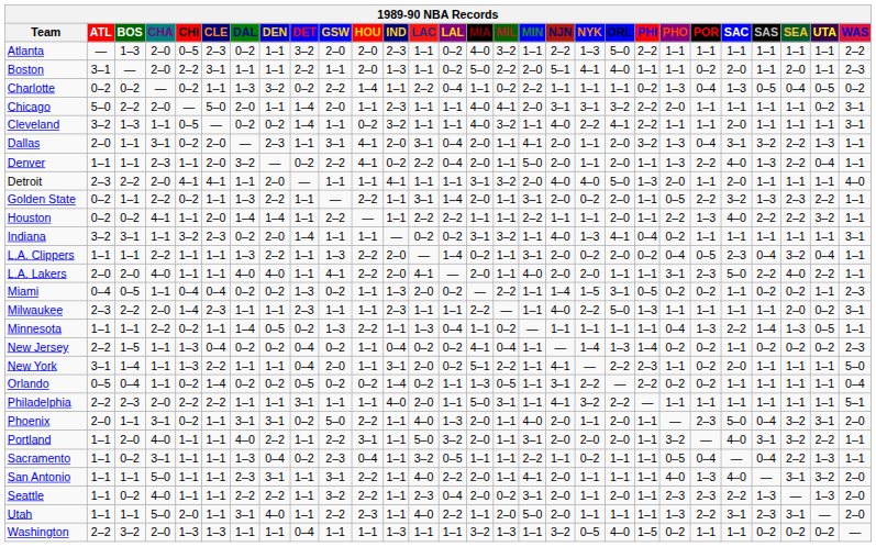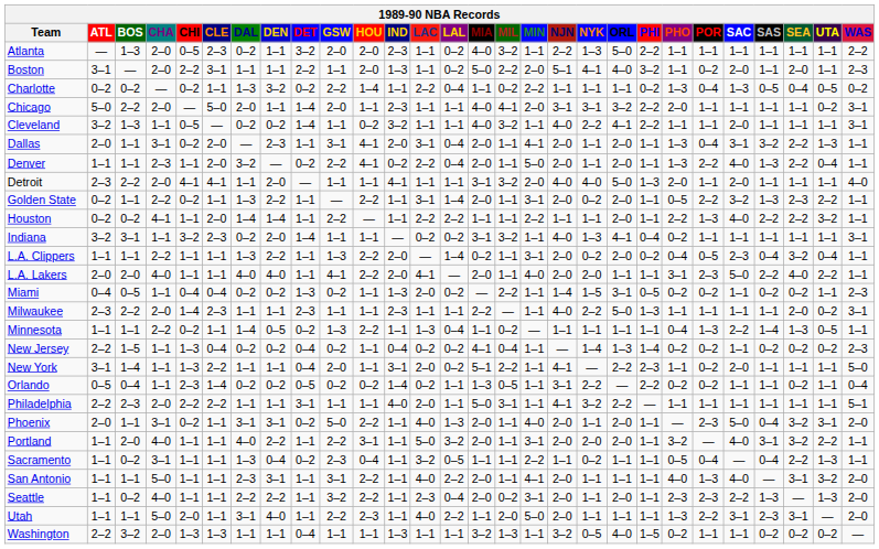 <table class="wikitable" style="font-size:95%; text-align:center;">
 <tr>
 <th colspan=28>1989-90 NBA Records</th>
 </tr>
 <tr>
 <th width=100>Team</th>
 <th style="background:#FF0000;color:#FFFFFF;width=35">ATL</th>
 <th style="background:#006400;color:#FFFFFF;width=35">BOS</th>
 <th style="background:#008080;color:#800080;width=35">CHA</th>
 <th style="background:#FF0000;color:#000000;width=35">CHI</th>
 <th style="background:#000080;color:#FF8C00;width=35">CLE</th>
 <th style="background:#008000;color:#00008B;width=35">DAL</th>
 <th style="background:#0000CD;color:#FFD700;width=35">DEN</th>
 <th style="background:#0000FF;color:#FF0000;width=35">DET</th>
 <th style="background:#0000FF;color:#FFD700;width=35">GSW</th>
 <th style="background:#FF0000;color:#FFD700;width=35">HOU</th>
 <th style="background:#000080;color:#FFD700;width=35">IND</th>
 <th style="background:#F9160D;color:#1A2E8B;width=35">LAC</th>
 <th style="background:#800080;color:#FFD700;width=35">LAL</th>
 <th style="background:#000000;color:#8B0000;width=35">MIA</th>
 <th style="background:#006400;color:#B22222;width=35">MIL</th>
 <th style="background:#0000FF;color:#228B22;width=35">MIN</th>
 <th style="background:#B0170C;color:#00056D;width=35">NJN</th>
 <th style="background:#0000FF;color:#FF8C00;width=35">NYK</th>
 <th style="background:#0000FF;color:#000000;width=35">ORL</th>
 <th style="background:#FF0000;color:#0000FF;width=35">PHI</th>
 <th style="background:#800080;color:#FF4500;width=35">PHO</th>
 <th style="background:#000000;color:#FF0000;width=35">POR</th>
 <th style="background:#0000FF;color:#FFFFFF;width=35">SAC</th>
 <th style="background:#000000;color:#C0C0C0;width=35">SAS</th>
 <th style="background:#005831;color:#FFC322;width=35">SEA</th>
 <th style="background:#36004A;color:#FFFF00;width=35">UTA</th>
 <th style="background:#DC143C;color:#0000CD;width=35">WAS</th>
 </tr>
 <tr>
 <td style="text-align:left;"><a href='#'>Atlanta</a></td>
 <td>—</td>
 <td>1–3</td>
 <td>2–0</td>
 <td>0–5</td>
 <td>2–3</td>
 <td>0–2</td>
 <td>1–1</td>
 <td>3–2</td>
 <td>2–0</td>
 <td>2–0</td>
 <td>2–3</td>
 <td>1–1</td>
 <td>0–2</td>
 <td>4–0</td>
 <td>3–2</td>
 <td>1–1</td>
 <td>2–2</td>
 <td>1–3</td>
 <td>5–0</td>
 <td>2–2</td>
 <td>1–1</td>
 <td>1–1</td>
 <td>1–1</td>
 <td>1–1</td>
 <td>1–1</td>
 <td>1–1</td>
 <td>2–2</td>
 </tr>
 <tr>
 <td style="text-align:left;"><a href='#'>Boston</a></td>
 <td>3–1</td>
 <td>—</td>
 <td>2–0</td>
 <td>2–2</td>
 <td>3–1</td>
 <td>1–1</td>
 <td>1–1</td>
 <td>2–2</td>
 <td>1–1</td>
 <td>2–0</td>
 <td>1–3</td>
 <td>1–1</td>
 <td>0–2</td>
 <td>5–0</td>
 <td>2–2</td>
 <td>2–0</td>
 <td>5–1</td>
 <td>4–1</td>
 <td>4–0</td>
-<td>1–1</td>
+<td>3–2</td>
 <td>1–1</td>
 <td>0–2</td>
 <td>2–0</td>
 <td>1–1</td>
 <td>2–0</td>
 <td>1–1</td>
 <td>2–3</td>
 </tr>
 <tr>
 <td style="text-align:left;"><a href='#'>Charlotte</a></td>
 <td>0–2</td>
 <td>0–2</td>
 <td>—</td>
 <td>0–2</td>
 <td>1–1</td>
 <td>1–3</td>
 <td>3–2</td>
 <td>0–2</td>
 <td>2–2</td>
 <td>1–4</td>
 <td>1–1</td>
 <td>2–2</td>
 <td>0–4</td>
 <td>1–1</td>
 <td>0–2</td>
 <td>2–2</td>
 <td>1–1</td>
 <td>1–1</td>
 <td>1–1</td>
 <td>0–2</td>
 <td>1–3</td>
 <td>0–4</td>
 <td>1–3</td>
 <td>0–5</td>
 <td>0–4</td>
 <td>0–5</td>
 <td>0–2</td>
 </tr>
 <tr>
 <td style="text-align:left;"><a href='#'>Chicago</a></td>
 <td>5–0</td>
 <td>2–2</td>
 <td>2–0</td>
 <td>—</td>
 <td>5–0</td>
 <td>2–0</td>
 <td>1–1</td>
 <td>1–4</td>
 <td>2–0</td>
 <td>1–1</td>
 <td>2–3</td>
 <td>1–1</td>
 <td>1–1</td>
 <td>4–0</td>
 <td>4–1</td>
 <td>2–0</td>
 <td>3–1</td>
 <td>3–1</td>
 <td>3–2</td>
 <td>2–2</td>
 <td>2–0</td>
 <td>1–1</td>
 <td>1–1</td>
 <td>1–1</td>
 <td>1–1</td>
 <td>0–2</td>
 <td>3–1</td>
 </tr>
 <tr>
 <td style="text-align:left;"><a href='#'>Cleveland</a></td>
 <td>3–2</td>
 <td>1–3</td>
 <td>1–1</td>
 <td>0–5</td>
 <td>—</td>
 <td>0–2</td>
 <td>0–2</td>
 <td>1–4</td>
 <td>1–1</td>
 <td>0–2</td>
 <td>3–2</td>
 <td>1–1</td>
 <td>1–1</td>
 <td>4–0</td>
 <td>3–2</td>
 <td>1–1</td>
 <td>4–0</td>
 <td>2–2</td>
 <td>4–1</td>
 <td>2–2</td>
 <td>1–1</td>
 <td>1–1</td>
 <td>2–0</td>
 <td>1–1</td>
 <td>1–1</td>
 <td>1–1</td>
 <td>3–1</td>
 </tr>
 <tr>
 <td style="text-align:left;"><a href='#'>Dallas</a></td>
 <td>2–0</td>
 <td>1–1</td>
 <td>3–1</td>
 <td>0–2</td>
 <td>2–0</td>
 <td>—</td>
 <td>2–3</td>
 <td>1–1</td>
 <td>3–1</td>
 <td>4–1</td>
 <td>2–0</td>
 <td>3–1</td>
 <td>0–4</td>
 <td>2–0</td>
 <td>1–1</td>
 <td>4–1</td>
 <td>2–0</td>
 <td>1–1</td>
 <td>2–0</td>
-<td>3–2</td>
+<td>1–1</td>
 <td>1–3</td>
 <td>0–4</td>
 <td>3–1</td>
 <td>3–2</td>
 <td>2–2</td>
 <td>1–3</td>
 <td>1–1</td>
 </tr>
 <tr>
 <td style="text-align:left;"><a href='#'>Denver</a></td>
 <td>1–1</td>
 <td>1–1</td>
 <td>2–3</td>
 <td>1–1</td>
 <td>2–0</td>
 <td>3–2</td>
 <td>—</td>
 <td>0–2</td>
 <td>2–2</td>
 <td>4–1</td>
 <td>0–2</td>
 <td>2–2</td>
 <td>0–4</td>
 <td>2–0</td>
 <td>1–1</td>
 <td>5–0</td>
 <td>2–0</td>
 <td>1–1</td>
 <td>2–0</td>
 <td>1–1</td>
 <td>1–3</td>
 <td>2–2</td>
 <td>4–0</td>
 <td>1–3</td>
 <td>2–2</td>
 <td>0–4</td>
 <td>1–1</td>
 </tr>
 <tr>
 <td style="text-align:left;">Detroit</td>
 <td>2–3</td>
 <td>2–2</td>
 <td>2–0</td>
 <td>4–1</td>
 <td>4–1</td>
 <td>1–1</td>
 <td>2–0</td>
 <td>—</td>
 <td>1–1</td>
 <td>1–1</td>
 <td>4–1</td>
 <td>1–1</td>
 <td>1–1</td>
 <td>3–1</td>
 <td>3–2</td>
 <td>2–0</td>
 <td>4–0</td>
 <td>4–0</td>
 <td>5–0</td>
 <td>1–3</td>
 <td>2–0</td>
 <td>1–1</td>
 <td>2–0</td>
 <td>1–1</td>
 <td>1–1</td>
 <td>1–1</td>
 <td>4–0</td>
 </tr>
 <tr>
 <td style="text-align:left;"><a href='#'>Golden State</a></td>
 <td>0–2</td>
 <td>1–1</td>
 <td>2–2</td>
 <td>0–2</td>
 <td>1–1</td>
 <td>1–3</td>
 <td>2–2</td>
 <td>1–1</td>
 <td>—</td>
 <td>2–2</td>
 <td>1–1</td>
 <td>3–1</td>
 <td>1–4</td>
 <td>2–0</td>
 <td>1–1</td>
 <td>3–1</td>
 <td>2–0</td>
 <td>0–2</td>
 <td>2–0</td>
 <td>1–1</td>
 <td>0–5</td>
 <td>2–2</td>
 <td>3–2</td>
 <td>1–3</td>
 <td>2–3</td>
 <td>2–2</td>
 <td>1–1</td>
 </tr>
 <tr>
 <td style="text-align:left;"><a href='#'>Houston</a></td>
 <td>0–2</td>
 <td>0–2</td>
 <td>4–1</td>
 <td>1–1</td>
 <td>2–0</td>
 <td>1–4</td>
 <td>1–4</td>
 <td>1–1</td>
 <td>2–2</td>
 <td>—</td>
 <td>1–1</td>
 <td>2–2</td>
 <td>2–2</td>
 <td>1–1</td>
 <td>1–1</td>
 <td>2–2</td>
 <td>1–1</td>
 <td>1–1</td>
 <td>2–0</td>
 <td>1–1</td>
 <td>2–2</td>
 <td>1–3</td>
 <td>4–0</td>
 <td>2–2</td>
 <td>2–2</td>
 <td>3–2</td>
 <td>1–1</td>
 </tr>
 <tr>
 <td style="text-align:left;"><a href='#'>Indiana</a></td>
 <td>3–2</td>
 <td>3–1</td>
 <td>1–1</td>
 <td>3–2</td>
 <td>2–3</td>
 <td>0–2</td>
 <td>2–0</td>
 <td>1–4</td>
 <td>1–1</td>
 <td>1–1</td>
 <td>—</td>
 <td>0–2</td>
 <td>0–2</td>
 <td>3–1</td>
 <td>3–2</td>
 <td>1–1</td>
 <td>4–0</td>
 <td>1–3</td>
 <td>4–1</td>
 <td>0–4</td>
 <td>0–2</td>
 <td>1–1</td>
 <td>1–1</td>
 <td>1–1</td>
 <td>1–1</td>
 <td>1–1</td>
 <td>3–1</td>
 </tr>
 <tr>
 <td style="text-align:left;"><a href='#'>L.A. Clippers</a></td>
 <td>1–1</td>
 <td>1–1</td>
 <td>2–2</td>
 <td>1–1</td>
 <td>1–1</td>
 <td>1–3</td>
 <td>2–2</td>
 <td>1–1</td>
 <td>1–3</td>
 <td>2–2</td>
 <td>2–0</td>
 <td>—</td>
 <td>1–4</td>
 <td>0–2</td>
 <td>1–1</td>
 <td>3–1</td>
 <td>2–0</td>
 <td>0–2</td>
 <td>2–0</td>
 <td>0–2</td>
 <td>0–4</td>
 <td>0–5</td>
 <td>2–3</td>
 <td>0–4</td>
 <td>3–2</td>
 <td>0–4</td>
 <td>1–1</td>
 </tr>
 <tr>
 <td style="text-align:left;"><a href='#'>L.A. Lakers</a></td>
 <td>2–0</td>
 <td>2–0</td>
 <td>4–0</td>
 <td>1–1</td>
 <td>1–1</td>
 <td>4–0</td>
 <td>4–0</td>
 <td>1–1</td>
 <td>4–1</td>
 <td>2–2</td>
 <td>2–0</td>
 <td>4–1</td>
 <td>—</td>
 <td>2–0</td>
 <td>1–1</td>
 <td>4–0</td>
 <td>2–0</td>
 <td>2–0</td>
 <td>1–1</td>
 <td>1–1</td>
 <td>3–1</td>
 <td>2–3</td>
 <td>5–0</td>
 <td>2–2</td>
 <td>4–0</td>
 <td>2–2</td>
 <td>1–1</td>
 </tr>
 <tr>
 <td style="text-align:left;"><a href='#'>Miami</a></td>
 <td>0–4</td>
 <td>0–5</td>
 <td>1–1</td>
 <td>0–4</td>
 <td>0–4</td>
 <td>0–2</td>
 <td>0–2</td>
 <td>1–3</td>
 <td>0–2</td>
 <td>1–1</td>
 <td>1–3</td>
 <td>2–0</td>
 <td>0–2</td>
 <td>—</td>
 <td>2–2</td>
 <td>1–1</td>
 <td>1–4</td>
 <td>1–5</td>
 <td>3–1</td>
 <td>0–5</td>
 <td>0–2</td>
 <td>0–2</td>
 <td>1–1</td>
 <td>0–2</td>
 <td>0–2</td>
 <td>1–1</td>
 <td>2–3</td>
 </tr>
 <tr>
 <td style="text-align:left;"><a href='#'>Milwaukee</a></td>
 <td>2–3</td>
 <td>2–2</td>
 <td>2–0</td>
 <td>1–4</td>
 <td>2–3</td>
 <td>1–1</td>
 <td>1–1</td>
 <td>2–3</td>
 <td>1–1</td>
 <td>1–1</td>
 <td>2–3</td>
 <td>1–1</td>
 <td>1–1</td>
 <td>2–2</td>
 <td>—</td>
 <td>1–1</td>
 <td>4–0</td>
 <td>2–2</td>
 <td>5–0</td>
 <td>1–3</td>
 <td>1–1</td>
 <td>1–1</td>
 <td>1–1</td>
 <td>1–1</td>
 <td>2–0</td>
 <td>0–2</td>
 <td>3–1</td>
 </tr>
 <tr>
 <td style="text-align:left;"><a href='#'>Minnesota</a></td>
 <td>1–1</td>
 <td>1–1</td>
 <td>2–2</td>
 <td>0–2</td>
 <td>1–1</td>
 <td>1–4</td>
 <td>0–5</td>
 <td>0–2</td>
 <td>1–3</td>
 <td>2–2</td>
 <td>1–1</td>
 <td>1–3</td>
 <td>0–4</td>
 <td>1–1</td>
 <td>0–2</td>
 <td>—</td>
 <td>1–1</td>
 <td>1–1</td>
 <td>1–1</td>
 <td>1–1</td>
 <td>0–4</td>
 <td>1–3</td>
 <td>2–2</td>
 <td>1–4</td>
 <td>1–3</td>
 <td>0–5</td>
 <td>1–1</td>
 </tr>
 <tr>
 <td style="text-align:left;"><a href='#'>New Jersey</a></td>
 <td>2–2</td>
 <td>1–5</td>
 <td>1–1</td>
 <td>1–3</td>
 <td>0–4</td>
 <td>0–2</td>
 <td>0–2</td>
 <td>0–4</td>
 <td>0–2</td>
 <td>1–1</td>
 <td>0–4</td>
 <td>0–2</td>
 <td>0–2</td>
 <td>4–1</td>
 <td>0–4</td>
 <td>1–1</td>
 <td>—</td>
 <td>1–4</td>
 <td>1–3</td>
 <td>1–4</td>
 <td>0–2</td>
 <td>0–2</td>
 <td>1–1</td>
 <td>0–2</td>
 <td>0–2</td>
 <td>0–2</td>
 <td>2–3</td>
 </tr>
 <tr>
 <td style="text-align:left;"><a href='#'>New York</a></td>
 <td>3–1</td>
 <td>1–4</td>
 <td>1–1</td>
 <td>1–3</td>
 <td>2–2</td>
 <td>1–1</td>
 <td>1–1</td>
 <td>0–4</td>
 <td>2–0</td>
 <td>1–1</td>
 <td>3–1</td>
 <td>2–0</td>
 <td>0–2</td>
 <td>5–1</td>
 <td>2–2</td>
 <td>1–1</td>
 <td>4–1</td>
 <td>—</td>
 <td>2–2</td>
 <td>2–3</td>
 <td>1–1</td>
 <td>0–2</td>
 <td>2–0</td>
 <td>1–1</td>
 <td>1–1</td>
 <td>1–1</td>
 <td>5–0</td>
 </tr>
 <tr>
 <td style="text-align:left;"><a href='#'>Orlando</a></td>
 <td>0–5</td>
 <td>0–4</td>
 <td>1–1</td>
-<td>0–2</td>
+<td>2–3</td>
 <td>1–4</td>
 <td>0–2</td>
 <td>0–2</td>
 <td>0–5</td>
 <td>0–2</td>
 <td>0–2</td>
 <td>1–4</td>
 <td>0–2</td>
 <td>1–1</td>
 <td>1–3</td>
 <td>0–5</td>
 <td>1–1</td>
 <td>3–1</td>
 <td>2–2</td>
 <td>—</td>
 <td>2–2</td>
 <td>0–2</td>
 <td>0–2</td>
 <td>1–1</td>
 <td>1–1</td>
-<td>1–1</td>
+<td>0–2</td>
 <td>1–1</td>
 <td>0–4</td>
 </tr>
 <tr>
 <td style="text-align:left;"><a href='#'>Philadelphia</a></td>
 <td>2–2</td>
 <td>2–3</td>
 <td>2–0</td>
 <td>2–2</td>
 <td>2–2</td>
 <td>1–1</td>
 <td>1–1</td>
 <td>3–1</td>
 <td>1–1</td>
 <td>1–1</td>
 <td>4–0</td>
 <td>2–0</td>
 <td>1–1</td>
 <td>5–0</td>
 <td>3–1</td>
 <td>1–1</td>
 <td>4–1</td>
 <td>3–2</td>
 <td>2–2</td>
 <td>—</td>
 <td>1–1</td>
 <td>1–1</td>
 <td>1–1</td>
 <td>1–1</td>
 <td>1–1</td>
 <td>1–1</td>
 <td>5–1</td>
 </tr>
 <tr>
 <td style="text-align:left;"><a href='#'>Phoenix</a></td>
 <td>2–0</td>
 <td>1–1</td>
 <td>3–1</td>
 <td>0–2</td>
 <td>1–1</td>
 <td>3–1</td>
 <td>3–1</td>
 <td>0–2</td>
 <td>5–0</td>
 <td>2–2</td>
 <td>1–1</td>
 <td>4–0</td>
 <td>1–3</td>
 <td>2–0</td>
 <td>1–1</td>
 <td>4–0</td>
 <td>2–0</td>
 <td>1–1</td>
 <td>2–0</td>
 <td>1–1</td>
 <td>—</td>
 <td>2–3</td>
 <td>5–0</td>
 <td>0–4</td>
 <td>3–2</td>
 <td>3–1</td>
 <td>2–0</td>
 </tr>
 <tr>
 <td style="text-align:left;"><a href='#'>Portland</a></td>
 <td>1–1</td>
 <td>2–0</td>
 <td>4–0</td>
 <td>1–1</td>
 <td>1–1</td>
 <td>4–0</td>
 <td>2–2</td>
 <td>1–1</td>
 <td>2–2</td>
 <td>3–1</td>
 <td>1–1</td>
 <td>5–0</td>
 <td>3–2</td>
 <td>2–0</td>
 <td>1–1</td>
 <td>3–1</td>
 <td>2–0</td>
 <td>2–0</td>
 <td>2–0</td>
 <td>1–1</td>
 <td>3–2</td>
 <td>—</td>
 <td>4–0</td>
 <td>3–1</td>
 <td>3–2</td>
 <td>2–2</td>
 <td>1–1</td>
 </tr>
 <tr>
 <td style="text-align:left;"><a href='#'>Sacramento</a></td>
 <td>1–1</td>
 <td>0–2</td>
 <td>3–1</td>
 <td>1–1</td>
 <td>1–1</td>
 <td>1–3</td>
 <td>0–4</td>
 <td>0–2</td>
 <td>2–3</td>
 <td>0–4</td>
 <td>1–1</td>
 <td>3–2</td>
 <td>0–5</td>
 <td>1–1</td>
 <td>1–1</td>
 <td>2–2</td>
 <td>1–1</td>
 <td>0–2</td>
 <td>1–1</td>
 <td>1–1</td>
 <td>0–5</td>
 <td>0–4</td>
 <td>—</td>
 <td>0–4</td>
 <td>2–2</td>
 <td>1–3</td>
 <td>1–1</td>
 </tr>
 <tr>
 <td style="text-align:left;"><a href='#'>San Antonio</a></td>
 <td>1–1</td>
 <td>1–1</td>
 <td>5–0</td>
 <td>1–1</td>
 <td>1–1</td>
 <td>2–3</td>
 <td>3–1</td>
 <td>1–1</td>
 <td>3–1</td>
 <td>2–2</td>
 <td>1–1</td>
 <td>4–0</td>
 <td>2–2</td>
 <td>2–0</td>
 <td>1–1</td>
 <td>4–1</td>
 <td>2–0</td>
 <td>1–1</td>
 <td>1–1</td>
 <td>1–1</td>
 <td>4–0</td>
 <td>1–3</td>
 <td>4–0</td>
 <td>—</td>
 <td>3–1</td>
 <td>3–2</td>
 <td>2–0</td>
 </tr>
 <tr>
 <td style="text-align:left;"><a href='#'>Seattle</a></td>
 <td>1–1</td>
 <td>0–2</td>
 <td>4–0</td>
 <td>1–1</td>
 <td>1–1</td>
 <td>2–2</td>
 <td>2–2</td>
 <td>1–1</td>
 <td>3–2</td>
 <td>2–2</td>
 <td>1–1</td>
 <td>2–3</td>
 <td>0–4</td>
 <td>2–0</td>
 <td>0–2</td>
 <td>3–1</td>
 <td>2–0</td>
 <td>1–1</td>
 <td>2–0</td>
 <td>1–1</td>
 <td>2–3</td>
 <td>2–3</td>
 <td>2–2</td>
 <td>1–3</td>
 <td>—</td>
 <td>1–3</td>
 <td>2–0</td>
 </tr>
 <tr>
 <td style="text-align:left;"><a href='#'>Utah</a></td>
 <td>1–1</td>
 <td>1–1</td>
 <td>5–0</td>
 <td>2–0</td>
 <td>1–1</td>
 <td>3–1</td>
 <td>4–0</td>
 <td>1–1</td>
 <td>2–2</td>
 <td>2–3</td>
 <td>1–1</td>
 <td>4–0</td>
 <td>2–2</td>
 <td>1–1</td>
 <td>2–0</td>
 <td>5–0</td>
 <td>2–0</td>
 <td>1–1</td>
 <td>1–1</td>
 <td>1–1</td>
 <td>1–3</td>
 <td>2–2</td>
 <td>3–1</td>
 <td>2–3</td>
 <td>3–1</td>
 <td>—</td>
 <td>2–0</td>
 </tr>
 <tr>
 <td style="text-align:left;"><a href='#'>Washington</a></td>
 <td>2–2</td>
 <td>3–2</td>
 <td>2–0</td>
 <td>1–3</td>
 <td>1–3</td>
 <td>1–1</td>
 <td>1–1</td>
 <td>0–4</td>
 <td>1–1</td>
 <td>1–1</td>
 <td>1–3</td>
 <td>1–1</td>
 <td>1–1</td>
 <td>3–2</td>
 <td>1–3</td>
 <td>1–1</td>
 <td>3–2</td>
 <td>0–5</td>
 <td>4–0</td>
 <td>1–5</td>
 <td>0–2</td>
 <td>1–1</td>
 <td>1–1</td>
 <td>0–2</td>
 <td>0–2</td>
 <td>0–2</td>
 <td>—</td>
 </tr>
 </table>
